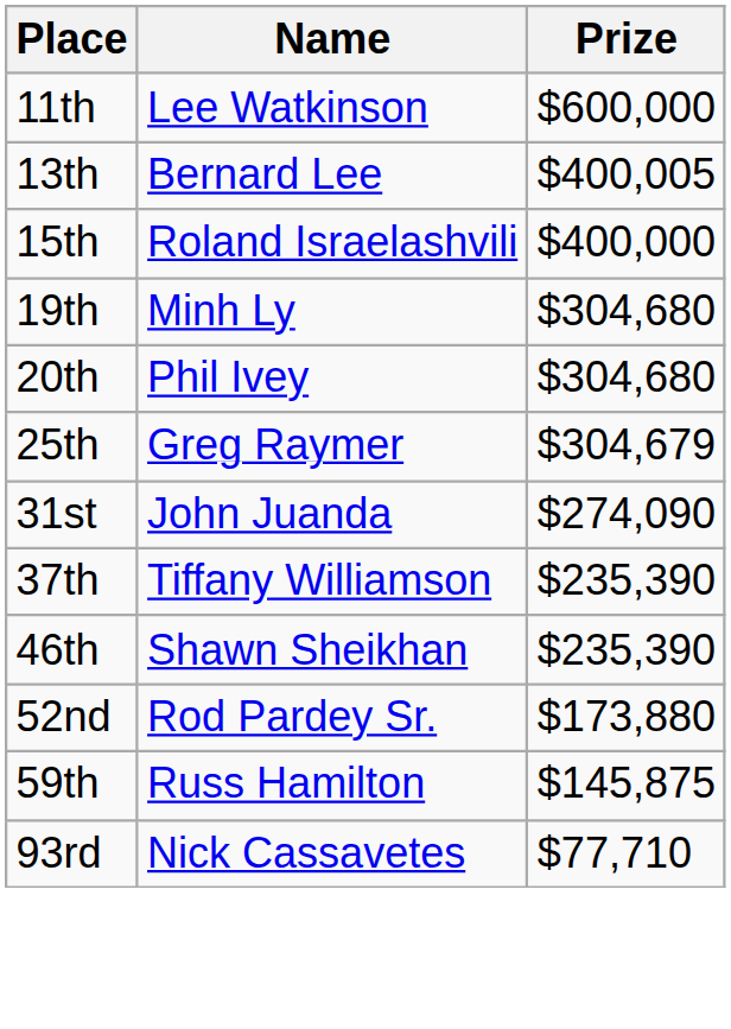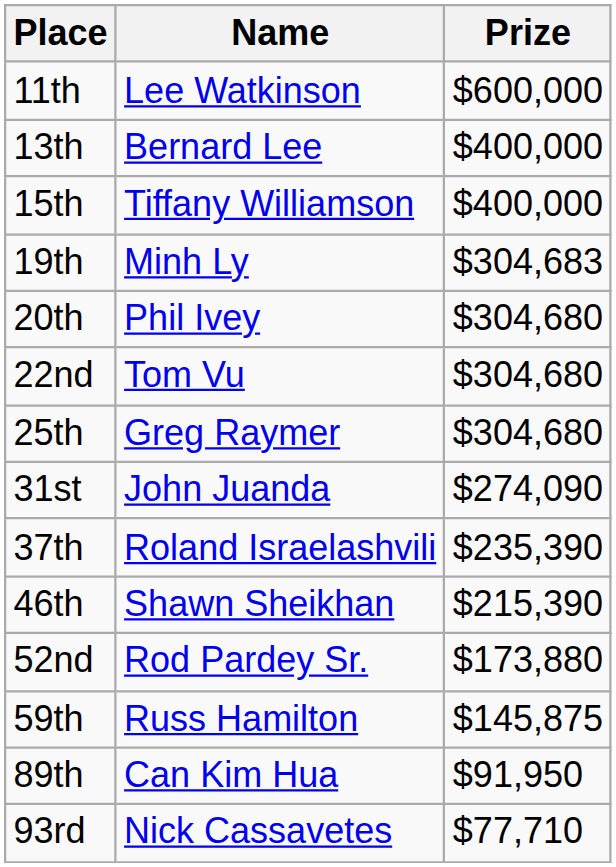 <table class="wikitable">
 <tr>
 <th bgcolor="#FFEBAD">Place</th>
 <th bgcolor="#FFEBAD">Name</th>
 <th bgcolor="#FFEBAD">Prize</th>
 </tr>
 <tr>
 <td>11th</td>
 <td><a href='#'>Lee Watkinson</a></td>
 <td>$600,000</td>
 </tr>
 <tr>
 <td>13th</td>
 <td><a href='#'>Bernard Lee</a></td>
-<td>$400,005</td>
+<td>$400,000</td>
 </tr>
 <tr>
 <td>15th</td>
-<td><a href='#'>Roland Israelashvili</a></td>
+<td><a href='#'>Tiffany Williamson</a></td>
 <td>$400,000</td>
 </tr>
 <tr>
 <td>19th</td>
 <td><a href='#'>Minh Ly</a></td>
-<td>$304,680</td>
+<td>$304,683</td>
 </tr>
 <tr>
 <td>20th</td>
 <td><a href='#'>Phil Ivey</a></td>
 <td>$304,680</td>
 </tr>
 <tr>
+<td>22nd</td>
+<td><a href='#'>Tom Vu</a></td>
+<td>$304,680</td>
+</tr>
+<tr>
 <td>25th</td>
 <td><a href='#'>Greg Raymer</a></td>
-<td>$304,679</td>
+<td>$304,680</td>
 </tr>
 <tr>
 <td>31st</td>
 <td><a href='#'>John Juanda</a></td>
 <td>$274,090</td>
 </tr>
 <tr>
 <td>37th</td>
-<td><a href='#'>Tiffany Williamson</a></td>
+<td><a href='#'>Roland Israelashvili</a></td>
 <td>$235,390</td>
 </tr>
 <tr>
 <td>46th</td>
 <td><a href='#'>Shawn Sheikhan</a></td>
-<td>$235,390</td>
+<td>$215,390</td>
 </tr>
 <tr>
 <td>52nd</td>
 <td><a href='#'>Rod Pardey Sr.</a></td>
 <td>$173,880</td>
 </tr>
 <tr>
 <td>59th</td>
 <td><a href='#'>Russ Hamilton</a></td>
 <td>$145,875</td>
 </tr>
 <tr>
+<td>89th</td>
+<td><a href='#'>Can Kim Hua</a></td>
+<td>$91,950</td>
+</tr>
+<tr>
 <td>93rd</td>
 <td><a href='#'>Nick Cassavetes</a></td>
 <td>$77,710</td>
 </tr>
 </table>
